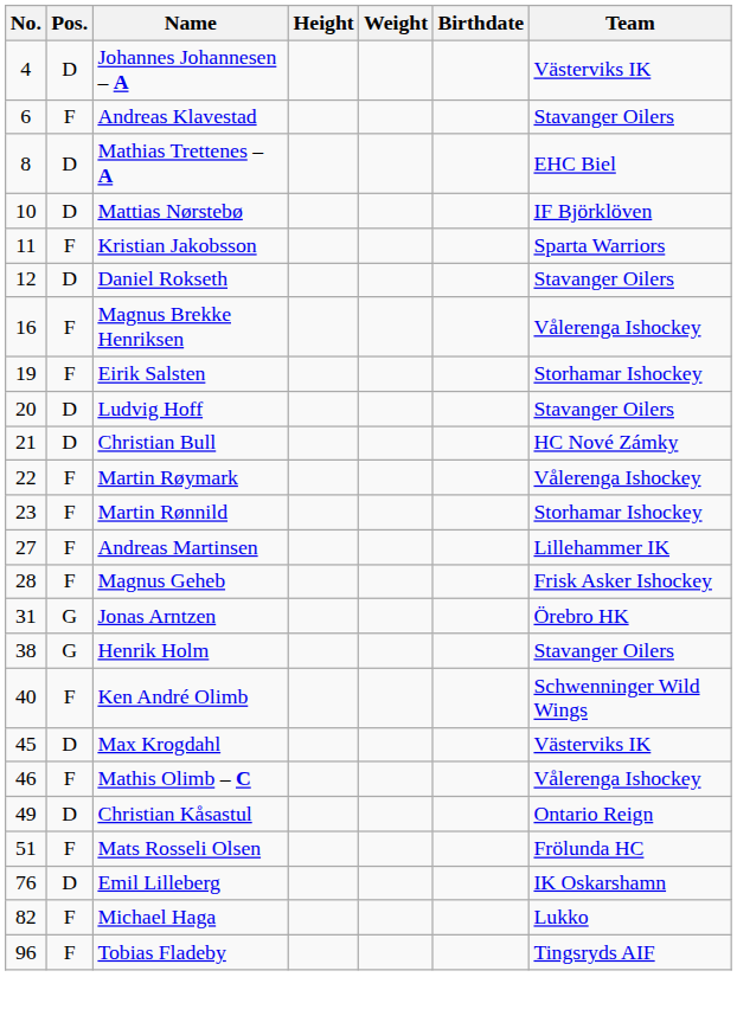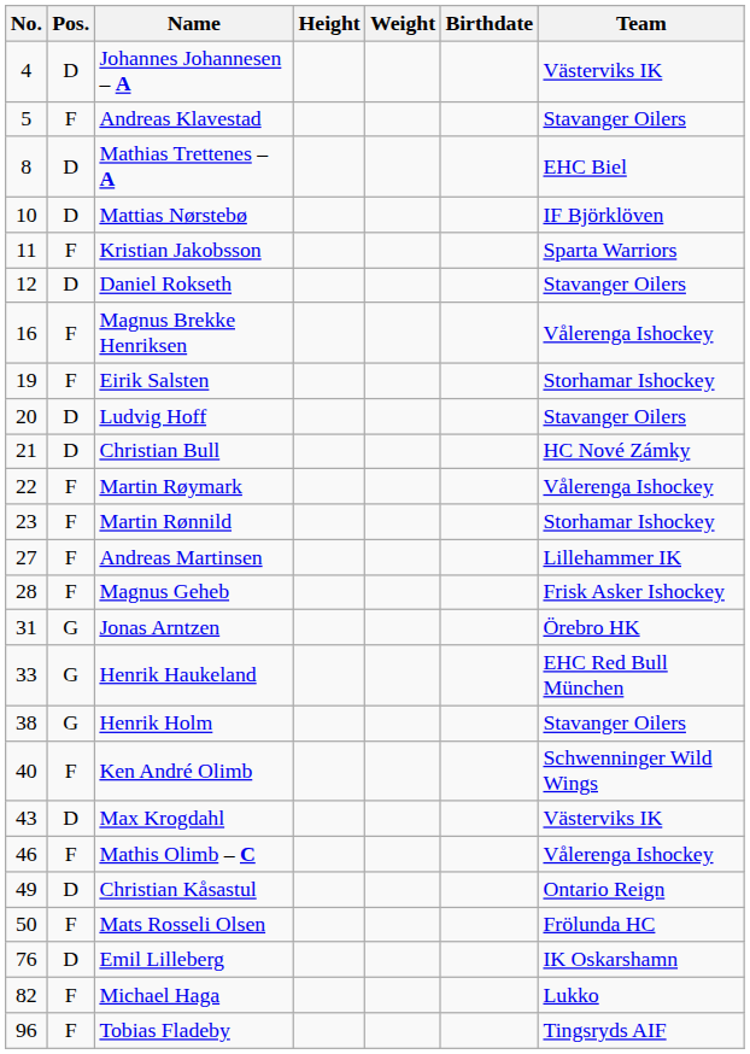 <table width="80%" class="wikitable sortable" style="font-size: 90%; text-align: center;">
 <tr>
 <th>No.</th>
 <th>Pos.</th>
 <th>Name</th>
 <th>Height</th>
 <th>Weight</th>
 <th>Birthdate</th>
 <th>Team</th>
 </tr>
 <tr>
 <td>4</td>
 <td>D</td>
 <td align=left><a href='#'>Johannes Johannesen</a> – <strong><a href='#'>A</a></strong></td>
 <td></td>
 <td></td>
 <td></td>
 <td style="text-align:left;"> <a href='#'>Västerviks IK</a></td>
 </tr>
 <tr>
-<td>6</td>
+<td>5</td>
 <td>F</td>
 <td align=left><a href='#'>Andreas Klavestad</a></td>
 <td></td>
 <td></td>
 <td></td>
 <td style="text-align:left;"> <a href='#'>Stavanger Oilers</a></td>
 </tr>
 <tr>
 <td>8</td>
 <td>D</td>
 <td align=left><a href='#'>Mathias Trettenes</a> – <strong><a href='#'>A</a></strong></td>
 <td></td>
 <td></td>
 <td></td>
 <td style="text-align:left;"> <a href='#'>EHC Biel</a></td>
 </tr>
 <tr>
 <td>10</td>
 <td>D</td>
 <td align=left><a href='#'>Mattias Nørstebø</a></td>
 <td></td>
 <td></td>
 <td></td>
 <td style="text-align:left;"> <a href='#'>IF Björklöven</a></td>
 </tr>
 <tr>
 <td>11</td>
 <td>F</td>
 <td align=left><a href='#'>Kristian Jakobsson</a></td>
 <td></td>
 <td></td>
 <td></td>
 <td style="text-align:left;"> <a href='#'>Sparta Warriors</a></td>
 </tr>
 <tr>
 <td>12</td>
 <td>D</td>
 <td align=left><a href='#'>Daniel Rokseth</a></td>
 <td></td>
 <td></td>
 <td></td>
 <td style="text-align:left;"> <a href='#'>Stavanger Oilers</a></td>
 </tr>
 <tr>
 <td>16</td>
 <td>F</td>
 <td align=left><a href='#'>Magnus Brekke Henriksen</a></td>
 <td></td>
 <td></td>
 <td></td>
 <td style="text-align:left;"> <a href='#'>Vålerenga Ishockey</a></td>
 </tr>
 <tr>
 <td>19</td>
 <td>F</td>
 <td align=left><a href='#'>Eirik Salsten</a></td>
 <td></td>
 <td></td>
 <td></td>
 <td style="text-align:left;"> <a href='#'>Storhamar Ishockey</a></td>
 </tr>
 <tr>
 <td>20</td>
 <td>D</td>
 <td align=left><a href='#'>Ludvig Hoff</a></td>
 <td></td>
 <td></td>
 <td></td>
 <td style="text-align:left;"> <a href='#'>Stavanger Oilers</a></td>
 </tr>
 <tr>
 <td>21</td>
 <td>D</td>
 <td align=left><a href='#'>Christian Bull</a></td>
 <td></td>
 <td></td>
 <td></td>
 <td style="text-align:left;"> <a href='#'>HC Nové Zámky</a></td>
 </tr>
 <tr>
 <td>22</td>
 <td>F</td>
 <td align=left><a href='#'>Martin Røymark</a></td>
 <td></td>
 <td></td>
 <td></td>
 <td style="text-align:left;"> <a href='#'>Vålerenga Ishockey</a></td>
 </tr>
 <tr>
 <td>23</td>
 <td>F</td>
 <td align=left><a href='#'>Martin Rønnild</a></td>
 <td></td>
 <td></td>
 <td></td>
 <td style="text-align:left;"> <a href='#'>Storhamar Ishockey</a></td>
 </tr>
 <tr>
 <td>27</td>
 <td>F</td>
 <td align=left><a href='#'>Andreas Martinsen</a></td>
 <td></td>
 <td></td>
 <td></td>
 <td style="text-align:left;"> <a href='#'>Lillehammer IK</a></td>
 </tr>
 <tr>
 <td>28</td>
 <td>F</td>
 <td align=left><a href='#'>Magnus Geheb</a></td>
 <td></td>
 <td></td>
 <td></td>
 <td style="text-align:left;"> <a href='#'>Frisk Asker Ishockey</a></td>
 </tr>
 <tr>
 <td>31</td>
 <td>G</td>
 <td align=left><a href='#'>Jonas Arntzen</a></td>
 <td></td>
 <td></td>
 <td></td>
 <td style="text-align:left;"> <a href='#'>Örebro HK</a></td>
 </tr>
 <tr>
+<td>33</td>
+<td>G</td>
+<td align=left><a href='#'>Henrik Haukeland</a></td>
+<td></td>
+<td></td>
+<td></td>
+<td style="text-align:left;"> <a href='#'>EHC Red Bull München</a></td>
+</tr>
+<tr>
 <td>38</td>
 <td>G</td>
 <td align=left><a href='#'>Henrik Holm</a></td>
 <td></td>
 <td></td>
 <td></td>
 <td style="text-align:left;"> <a href='#'>Stavanger Oilers</a></td>
 </tr>
 <tr>
 <td>40</td>
 <td>F</td>
 <td align=left><a href='#'>Ken André Olimb</a></td>
 <td></td>
 <td></td>
 <td></td>
 <td style="text-align:left;"> <a href='#'>Schwenninger Wild Wings</a></td>
 </tr>
 <tr>
-<td>45</td>
+<td>43</td>
 <td>D</td>
 <td align=left><a href='#'>Max Krogdahl</a></td>
 <td></td>
 <td></td>
 <td></td>
 <td style="text-align:left;"> <a href='#'>Västerviks IK</a></td>
 </tr>
 <tr>
 <td>46</td>
 <td>F</td>
 <td align=left><a href='#'>Mathis Olimb</a> – <strong><a href='#'>C</a></strong></td>
 <td></td>
 <td></td>
 <td></td>
 <td style="text-align:left;"> <a href='#'>Vålerenga Ishockey</a></td>
 </tr>
 <tr>
 <td>49</td>
 <td>D</td>
 <td align=left><a href='#'>Christian Kåsastul</a></td>
 <td></td>
 <td></td>
 <td></td>
 <td style="text-align:left;"> <a href='#'>Ontario Reign</a></td>
 </tr>
 <tr>
-<td>51</td>
+<td>50</td>
 <td>F</td>
 <td align=left><a href='#'>Mats Rosseli Olsen</a></td>
 <td></td>
 <td></td>
 <td></td>
 <td style="text-align:left;"> <a href='#'>Frölunda HC</a></td>
 </tr>
 <tr>
 <td>76</td>
 <td>D</td>
 <td align=left><a href='#'>Emil Lilleberg</a></td>
 <td></td>
 <td></td>
 <td></td>
 <td style="text-align:left;"> <a href='#'>IK Oskarshamn</a></td>
 </tr>
 <tr>
 <td>82</td>
 <td>F</td>
 <td align=left><a href='#'>Michael Haga</a></td>
 <td></td>
 <td></td>
 <td></td>
 <td style="text-align:left;"> <a href='#'>Lukko</a></td>
 </tr>
 <tr>
 <td>96</td>
 <td>F</td>
 <td align=left><a href='#'>Tobias Fladeby</a></td>
 <td></td>
 <td></td>
 <td></td>
 <td style="text-align:left;"> <a href='#'>Tingsryds AIF</a></td>
 </tr>
 </table>
